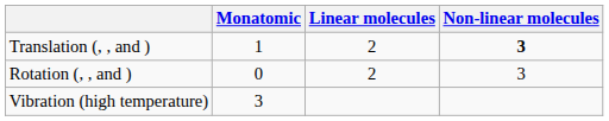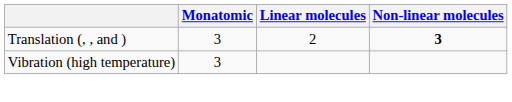 <table class="wikitable">
 <tr>
 <th></th>
 <th><a href='#'>Monatomic</a></th>
 <th><a href='#'>Linear molecules</a></th>
 <th><a href='#'>Non-linear molecules</a></th>
 </tr>
 <tr>
 <td>Translation (, , and )</td>
-<td align="center">1</td>
+<td align="center">3</td>
 <td align="center">2</td>
 <td align="center"><strong>3</strong></td>
-</tr>
-<tr>
-<td>Rotation (, , and )</td>
-<td align="center">0</td>
-<td align="center">2</td>
-<td align="center">3</td>
 </tr>
 <tr>
 <td>Vibration (high temperature)</td>
 <td align="center">3</td>
 <td align="center"></td>
 <td align="center"></td>
 </tr>
 </table>
